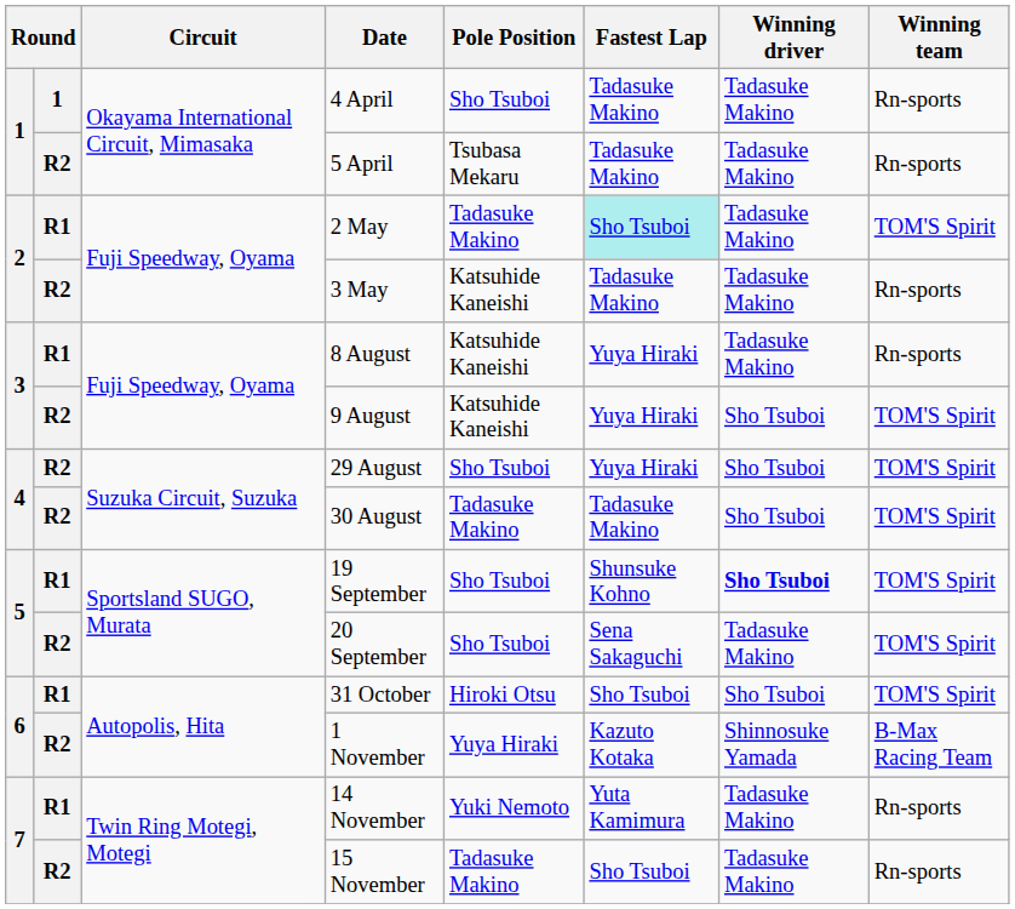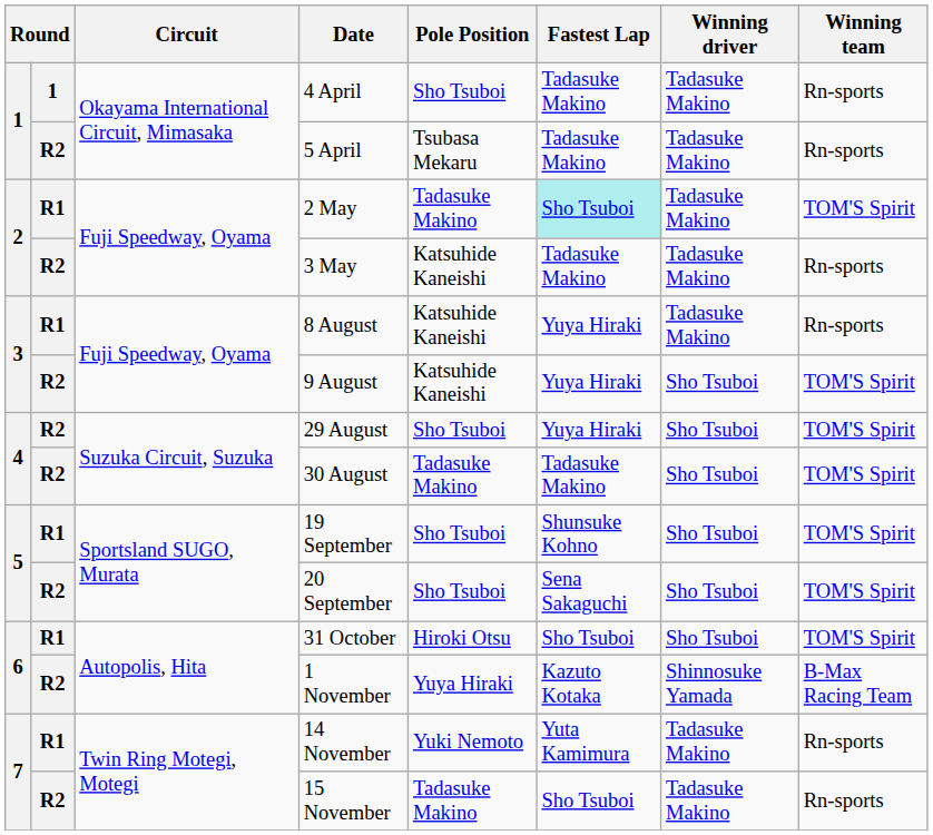 <table class="wikitable" style="font-size: 85%">
 <tr>
 <th colspan=2>Round</th>
 <th>Circuit</th>
 <th>Date</th>
 <th>Pole Position</th>
 <th>Fastest Lap</th>
 <th>Winning driver</th>
 <th>Winning team</th>
 </tr>
 <tr>
 <th rowspan=2>1</th>
 <th>1</th>
 <td rowspan=2><a href='#'>Okayama International Circuit</a>, <a href='#'>Mimasaka</a></td>
 <td>4 April</td>
 <td> <a href='#'>Sho Tsuboi</a></td>
 <td> <a href='#'>Tadasuke Makino</a></td>
 <td> <a href='#'>Tadasuke Makino</a></td>
 <td> Rn-sports</td>
 </tr>
 <tr>
 <th>R2</th>
 <td>5 April</td>
 <td> Tsubasa Mekaru</td>
 <td> <a href='#'>Tadasuke Makino</a></td>
 <td> <a href='#'>Tadasuke Makino</a></td>
 <td> Rn-sports</td>
 </tr>
 <tr>
 <th rowspan=2>2</th>
 <th>R1</th>
 <td rowspan=2><a href='#'>Fuji Speedway</a>, <a href='#'>Oyama</a></td>
 <td>2 May</td>
 <td> <a href='#'>Tadasuke Makino</a></td>
 <td style="background: paleturquoise;"> <a href='#'>Sho Tsuboi</a></td>
 <td> <a href='#'>Tadasuke Makino</a></td>
 <td> <a href='#'>TOM'S Spirit</a></td>
 </tr>
 <tr>
 <th>R2</th>
 <td>3 May</td>
 <td> Katsuhide Kaneishi</td>
 <td> <a href='#'>Tadasuke Makino</a></td>
 <td> <a href='#'>Tadasuke Makino</a></td>
 <td> Rn-sports</td>
 </tr>
 <tr>
 <th rowspan=2>3</th>
 <th>R1</th>
 <td rowspan=2><a href='#'>Fuji Speedway</a>, <a href='#'>Oyama</a></td>
 <td>8 August</td>
 <td> Katsuhide Kaneishi</td>
 <td> <a href='#'>Yuya Hiraki</a></td>
 <td> <a href='#'>Tadasuke Makino</a></td>
 <td> Rn-sports</td>
 </tr>
 <tr>
 <th>R2</th>
 <td>9 August</td>
 <td> Katsuhide Kaneishi</td>
 <td> <a href='#'>Yuya Hiraki</a></td>
 <td> <a href='#'>Sho Tsuboi</a></td>
 <td> <a href='#'>TOM'S Spirit</a></td>
 </tr>
 <tr>
 <th rowspan=2>4</th>
 <th>R2</th>
 <td rowspan=2><a href='#'>Suzuka Circuit</a>, <a href='#'>Suzuka</a></td>
 <td>29 August</td>
 <td> <a href='#'>Sho Tsuboi</a></td>
 <td> <a href='#'>Yuya Hiraki</a></td>
 <td> <a href='#'>Sho Tsuboi</a></td>
 <td> <a href='#'>TOM'S Spirit</a></td>
 </tr>
 <tr>
 <th>R2</th>
 <td>30 August</td>
 <td> <a href='#'>Tadasuke Makino</a></td>
 <td> <a href='#'>Tadasuke Makino</a></td>
 <td> <a href='#'>Sho Tsuboi</a></td>
 <td> <a href='#'>TOM'S Spirit</a></td>
 </tr>
 <tr>
 <th rowspan=2>5</th>
 <th>R1</th>
 <td rowspan=2><a href='#'>Sportsland SUGO</a>, <a href='#'>Murata</a></td>
 <td>19 September</td>
 <td> <a href='#'>Sho Tsuboi</a></td>
 <td> <a href='#'>Shunsuke Kohno</a></td>
-<td><strong> <a href='#'>Sho Tsuboi</a></strong></td>
+<td> <a href='#'>Sho Tsuboi</a></td>
 <td> <a href='#'>TOM'S Spirit</a></td>
 </tr>
 <tr>
 <th>R2</th>
 <td>20 September</td>
 <td> <a href='#'>Sho Tsuboi</a></td>
 <td> <a href='#'>Sena Sakaguchi</a></td>
-<td> <a href='#'>Tadasuke Makino</a></td>
+<td> <a href='#'>Sho Tsuboi</a></td>
 <td> <a href='#'>TOM'S Spirit</a></td>
 </tr>
 <tr>
 <th rowspan=2>6</th>
 <th>R1</th>
 <td rowspan=2><a href='#'>Autopolis</a>, <a href='#'>Hita</a></td>
 <td>31 October</td>
 <td> <a href='#'>Hiroki Otsu</a></td>
 <td> <a href='#'>Sho Tsuboi</a></td>
 <td> <a href='#'>Sho Tsuboi</a></td>
 <td> <a href='#'>TOM'S Spirit</a></td>
 </tr>
 <tr>
 <th>R2</th>
 <td>1 November</td>
 <td> <a href='#'>Yuya Hiraki</a></td>
 <td> <a href='#'>Kazuto Kotaka</a></td>
 <td> <a href='#'>Shinnosuke Yamada</a></td>
 <td> <a href='#'>B-Max Racing Team</a></td>
 </tr>
 <tr>
 <th rowspan=2>7</th>
 <th>R1</th>
 <td rowspan=2><a href='#'>Twin Ring Motegi</a>, <a href='#'>Motegi</a></td>
 <td>14 November</td>
 <td> <a href='#'>Yuki Nemoto</a></td>
 <td> <a href='#'>Yuta Kamimura</a></td>
 <td> <a href='#'>Tadasuke Makino</a></td>
 <td> Rn-sports</td>
 </tr>
 <tr>
 <th>R2</th>
 <td>15 November</td>
 <td> <a href='#'>Tadasuke Makino</a></td>
 <td> <a href='#'>Sho Tsuboi</a></td>
 <td> <a href='#'>Tadasuke Makino</a></td>
 <td> Rn-sports</td>
 </tr>
 </table>
